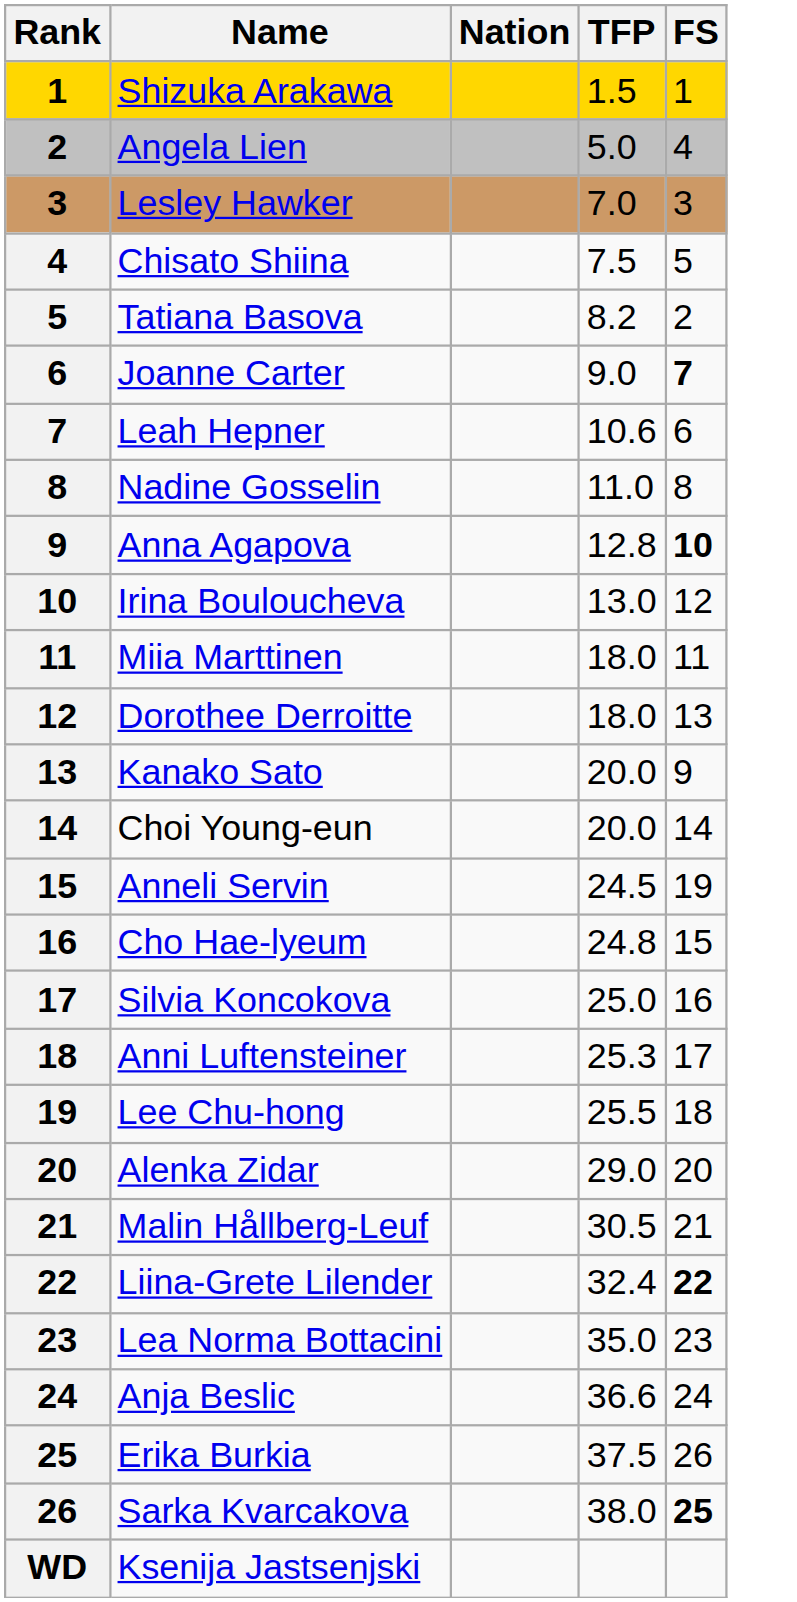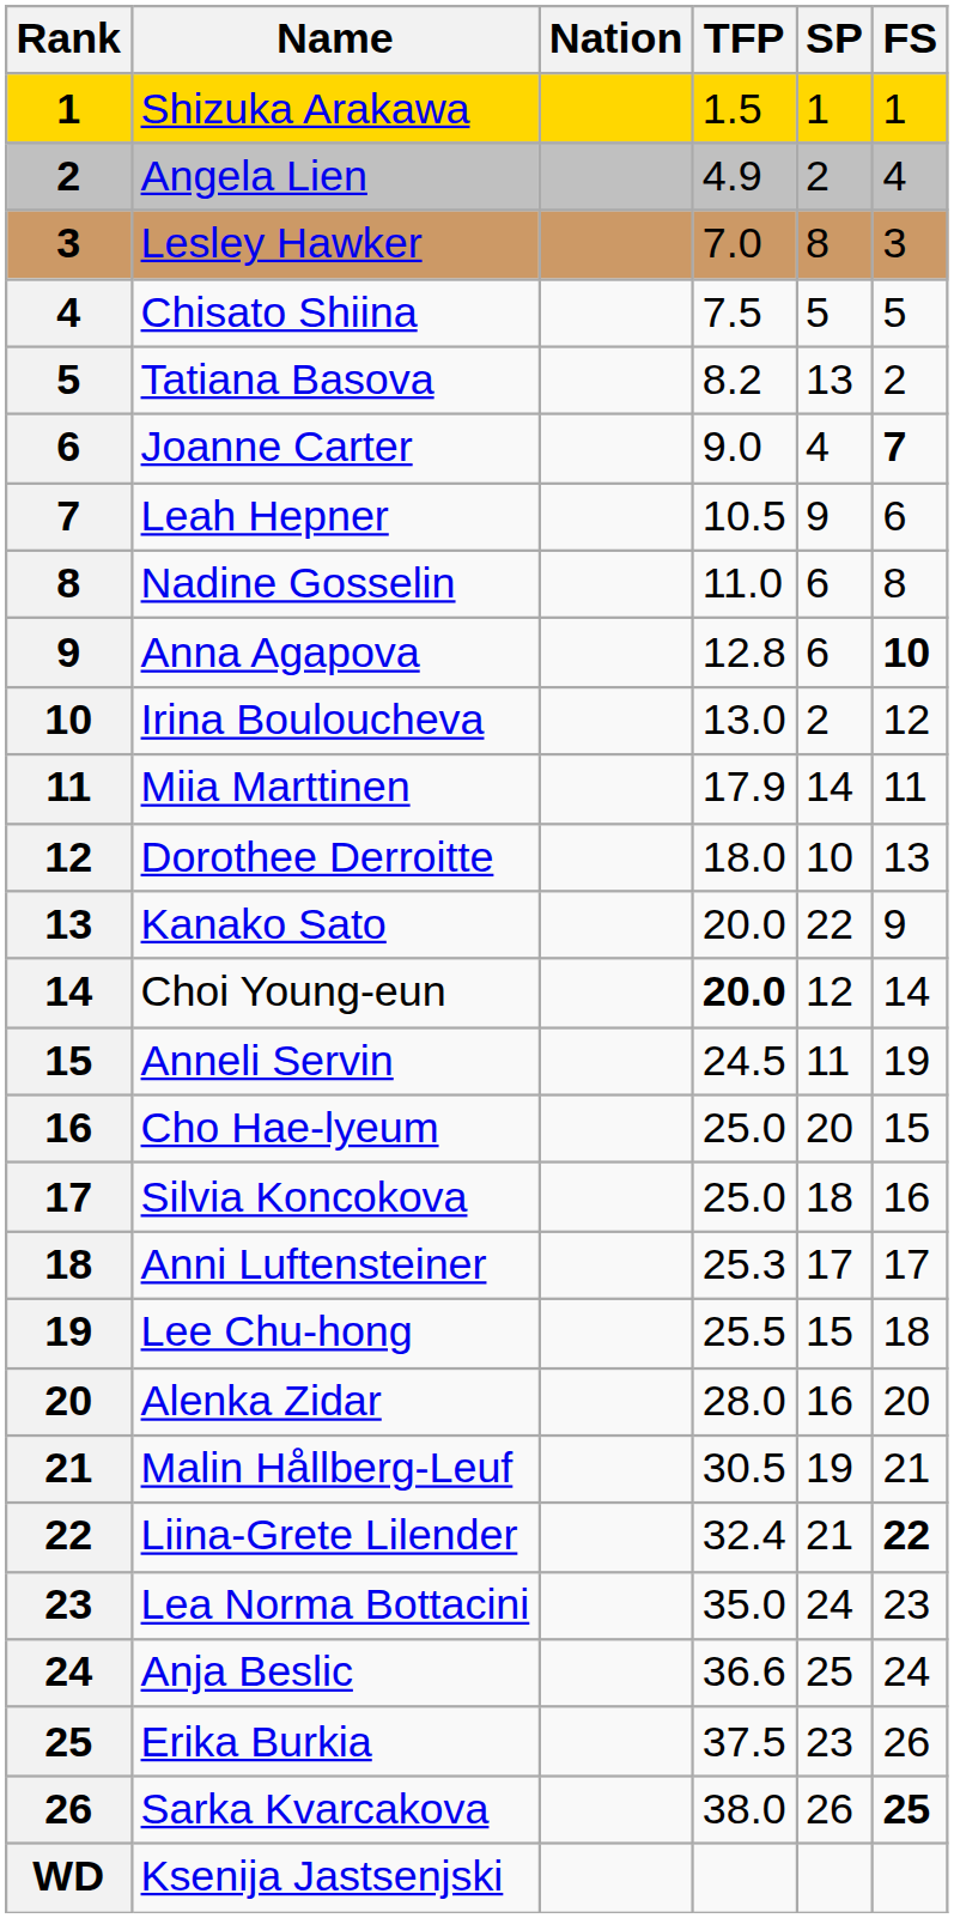 <table class="wikitable sortable">
 <tr>
 <th>Rank</th>
 <th>Name</th>
 <th>Nation</th>
 <th>TFP</th>
+<th>SP</th>
 <th>FS</th>
 </tr>
 <tr bgcolor="gold">
 <td align="center"><strong>1</strong></td>
 <td><a href='#'>Shizuka Arakawa</a></td>
 <td></td>
 <td>1.5</td>
 <td>1</td>
+<td>1</td>
 </tr>
 <tr bgcolor="silver">
 <td align="center"><strong>2</strong></td>
 <td><a href='#'>Angela Lien</a></td>
 <td></td>
-<td>5.0</td>
+<td>4.9</td>
+<td>2</td>
 <td>4</td>
 </tr>
 <tr bgcolor="cc9966">
 <td align="center"><strong>3</strong></td>
 <td><a href='#'>Lesley Hawker</a></td>
 <td></td>
 <td>7.0</td>
+<td>8</td>
 <td>3</td>
 </tr>
 <tr>
 <th>4</th>
 <td><a href='#'>Chisato Shiina</a></td>
 <td></td>
 <td>7.5</td>
 <td>5</td>
+<td>5</td>
 </tr>
 <tr>
 <th>5</th>
 <td><a href='#'>Tatiana Basova</a></td>
 <td></td>
 <td>8.2</td>
+<td>13</td>
 <td>2</td>
 </tr>
 <tr>
 <th>6</th>
 <td><a href='#'>Joanne Carter</a></td>
 <td></td>
 <td>9.0</td>
+<td>4</td>
 <td><strong>7</strong></td>
 </tr>
 <tr>
 <th>7</th>
 <td><a href='#'>Leah Hepner</a></td>
 <td></td>
-<td>10.6</td>
+<td>10.5</td>
+<td>9</td>
 <td>6</td>
 </tr>
 <tr>
 <th>8</th>
 <td><a href='#'>Nadine Gosselin</a></td>
 <td></td>
 <td>11.0</td>
+<td>6</td>
 <td>8</td>
 </tr>
 <tr>
 <th>9</th>
 <td><a href='#'>Anna Agapova</a></td>
 <td></td>
 <td>12.8</td>
+<td>6</td>
 <td><strong>10</strong></td>
 </tr>
 <tr>
 <th>10</th>
 <td><a href='#'>Irina Bouloucheva</a></td>
 <td></td>
 <td>13.0</td>
+<td>2</td>
 <td>12</td>
 </tr>
 <tr>
 <th>11</th>
 <td><a href='#'>Miia Marttinen</a></td>
 <td></td>
-<td>18.0</td>
+<td>17.9</td>
+<td>14</td>
 <td>11</td>
 </tr>
 <tr>
 <th>12</th>
 <td><a href='#'>Dorothee Derroitte</a></td>
 <td></td>
 <td>18.0</td>
+<td>10</td>
 <td>13</td>
 </tr>
 <tr>
 <th>13</th>
 <td><a href='#'>Kanako Sato</a></td>
 <td></td>
 <td>20.0</td>
+<td>22</td>
 <td>9</td>
 </tr>
 <tr>
 <th>14</th>
 <td>Choi Young-eun</td>
 <td></td>
-<td>20.0</td>
+<td><strong>20.0</strong></td>
+<td>12</td>
 <td>14</td>
 </tr>
 <tr>
 <th>15</th>
 <td><a href='#'>Anneli Servin</a></td>
 <td></td>
 <td>24.5</td>
+<td>11</td>
 <td>19</td>
 </tr>
 <tr>
 <th>16</th>
 <td><a href='#'>Cho Hae-lyeum</a></td>
 <td></td>
-<td>24.8</td>
+<td>25.0</td>
+<td>20</td>
 <td>15</td>
 </tr>
 <tr>
 <th>17</th>
 <td><a href='#'>Silvia Koncokova</a></td>
 <td></td>
 <td>25.0</td>
+<td>18</td>
 <td>16</td>
 </tr>
 <tr>
 <th>18</th>
 <td><a href='#'>Anni Luftensteiner</a></td>
 <td></td>
 <td>25.3</td>
 <td>17</td>
+<td>17</td>
 </tr>
 <tr>
 <th>19</th>
 <td><a href='#'>Lee Chu-hong</a></td>
 <td></td>
 <td>25.5</td>
+<td>15</td>
 <td>18</td>
 </tr>
 <tr>
 <th>20</th>
 <td><a href='#'>Alenka Zidar</a></td>
 <td></td>
-<td>29.0</td>
+<td>28.0</td>
+<td>16</td>
 <td>20</td>
 </tr>
 <tr>
 <th>21</th>
 <td><a href='#'>Malin Hållberg-Leuf</a></td>
 <td></td>
 <td>30.5</td>
+<td>19</td>
 <td>21</td>
 </tr>
 <tr>
 <th>22</th>
 <td><a href='#'>Liina-Grete Lilender</a></td>
 <td></td>
 <td>32.4</td>
+<td>21</td>
 <td><strong>22</strong></td>
 </tr>
 <tr>
 <th>23</th>
 <td><a href='#'>Lea Norma Bottacini</a></td>
 <td></td>
 <td>35.0</td>
+<td>24</td>
 <td>23</td>
 </tr>
 <tr>
 <th>24</th>
 <td><a href='#'>Anja Beslic</a></td>
 <td></td>
 <td>36.6</td>
+<td>25</td>
 <td>24</td>
 </tr>
 <tr>
 <th>25</th>
 <td><a href='#'>Erika Burkia</a></td>
 <td></td>
 <td>37.5</td>
+<td>23</td>
 <td>26</td>
 </tr>
 <tr>
 <th>26</th>
 <td><a href='#'>Sarka Kvarcakova</a></td>
 <td></td>
 <td>38.0</td>
+<td>26</td>
 <td><strong>25</strong></td>
 </tr>
 <tr>
 <th>WD</th>
 <td><a href='#'>Ksenija Jastsenjski</a></td>
 <td></td>
 <td></td>
 <td></td>
+<td></td>
 </tr>
 </table>
